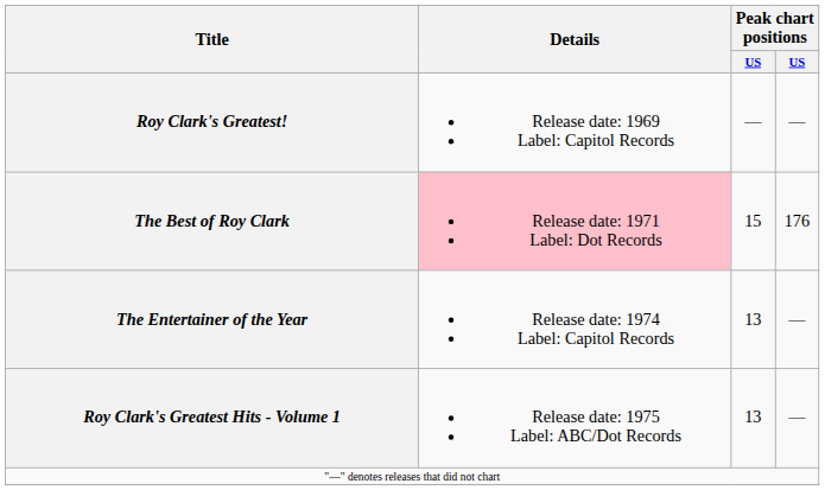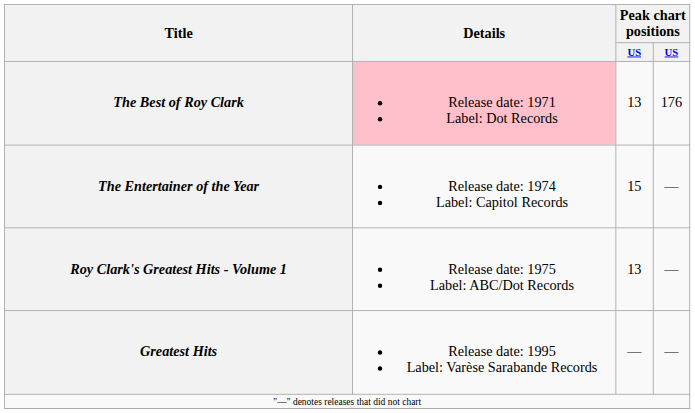 <table class="wikitable plainrowheaders" style="text-align:center;">
 <tr>
 <th rowspan="2" style="width:24em;">Title</th>
 <th rowspan="2" style="width:18em;">Details</th>
 <th colspan="2">Peak chart<br>positions</th>
 </tr>
 <tr style="font-size:smaller;">
 <th scope="col" style="width:3em;font-size:90%;"><a href='#'>US </a><br></th>
 <th scope="col" style="width:3em;font-size:90%;"><a href='#'>US</a><br></th>
 </tr>
 <tr>
-<th scope="row"><em>Roy Clark's Greatest!</em></th>
-<td><br><ul><li>Release date: 1969</li><li>Label: Capitol Records</li></ul></td>
-<td>—</td>
-<td>—</td>
-</tr>
-<tr>
 <th scope="row"><em>The Best of Roy Clark</em></th>
 <td style="background: pink;"><br><ul><li>Release date: 1971</li><li>Label: Dot Records</li></ul></td>
-<td>15</td>
+<td>13</td>
 <td>176</td>
 </tr>
 <tr>
 <th scope="row"><em>The Entertainer of the Year</em></th>
 <td><br><ul><li>Release date: 1974</li><li>Label: Capitol Records</li></ul></td>
-<td>13</td>
+<td>15</td>
 <td>—</td>
 </tr>
 <tr>
 <th scope="row"><em>Roy Clark's Greatest Hits - Volume 1</em></th>
 <td><br><ul><li>Release date: 1975</li><li>Label: ABC/Dot Records</li></ul></td>
 <td>13</td>
 <td>—</td>
 </tr>
 <tr>
+<th scope="row"><em>Greatest Hits</em></th>
+<td><br><ul><li>Release date: 1995</li><li>Label: Varèse Sarabande Records</li></ul></td>
+<td>—</td>
+<td>—</td>
+</tr>
+<tr>
 <td colspan="4" style="font-size: 8pt">"—" denotes releases that did not chart</td>
 </tr>
 <tr>
 </tr>
 </table>
